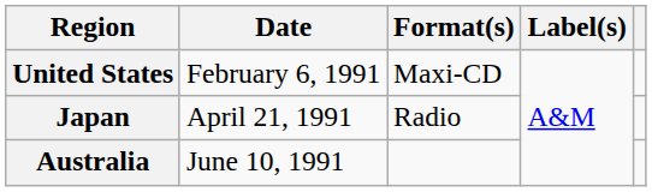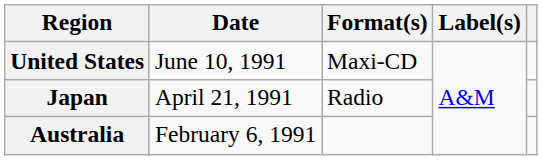 <table class="wikitable plainrowheaders">
 <tr>
 <th scope="col">Region</th>
 <th scope="col">Date</th>
 <th scope="col">Format(s)</th>
 <th scope="col">Label(s)</th>
 <th scope="col"></th>
 </tr>
 <tr>
 <th scope="row">United States</th>
-<td>February 6, 1991</td>
+<td>June 10, 1991</td>
 <td>Maxi-CD</td>
 <td rowspan="3"><a href='#'>A&M</a></td>
 <td></td>
 </tr>
 <tr>
 <th scope="row">Japan</th>
 <td>April 21, 1991</td>
 <td>Radio</td>
 <td></td>
 </tr>
 <tr>
 <th scope="row">Australia</th>
-<td>June 10, 1991</td>
+<td>February 6, 1991</td>
 <td></td>
 <td></td>
 </tr>
 </table>
